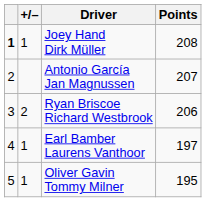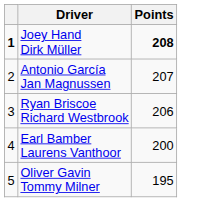 <table class="wikitable" style="font-size: 95%;">
 <tr>
 <th scope="col"></th>
-<th scope="col">+/–</th>
 <th scope="col">Driver</th>
 <th scope="col">Points</th>
 </tr>
 <tr>
 <td align=center><strong>1</strong></td>
-<td align="left"> 1</td>
 <td> <a href='#'>Joey Hand</a><br> <a href='#'>Dirk Müller</a></td>
-<td align=right>208</td>
+<td align=right><strong>208</strong></td>
 </tr>
 <tr>
 <td align=center>2</td>
-<td align="left"></td>
 <td> <a href='#'>Antonio García</a><br> <a href='#'>Jan Magnussen</a></td>
 <td align=right>207</td>
 </tr>
 <tr>
 <td align=center>3</td>
-<td align="left"> 2</td>
 <td> <a href='#'>Ryan Briscoe</a><br> <a href='#'>Richard Westbrook</a></td>
 <td align=right>206</td>
 </tr>
 <tr>
 <td align=center>4</td>
-<td align="left"> 1</td>
 <td> <a href='#'>Earl Bamber</a><br> <a href='#'>Laurens Vanthoor</a></td>
-<td align=right>197</td>
+<td align=right>200</td>
 </tr>
 <tr>
 <td align=center>5</td>
-<td align="left"> 1</td>
 <td> <a href='#'>Oliver Gavin</a><br> <a href='#'>Tommy Milner</a></td>
 <td align=right>195</td>
 </tr>
 </table>
